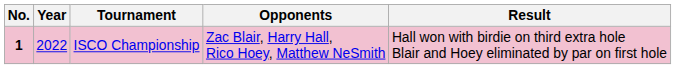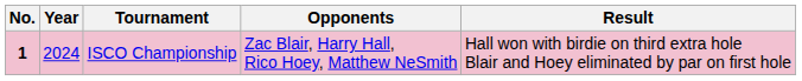 <table class="wikitable" style="font-size:95%;">
 <tr>
 <th>No.</th>
 <th>Year</th>
 <th>Tournament</th>
 <th>Opponents</th>
 <th>Result</th>
 </tr>
 <tr style="background:#F2C1D1;">
 <td align=center><strong>1</strong></td>
-<td><a href='#'>2022</a></td>
+<td><a href='#'>2024</a></td>
 <td><a href='#'>ISCO Championship</a></td>
 <td> <a href='#'>Zac Blair</a>,  <a href='#'>Harry Hall</a>,<br> <a href='#'>Rico Hoey</a>,  <a href='#'>Matthew NeSmith</a></td>
 <td>Hall won with birdie on third extra hole<br>Blair and Hoey eliminated by par on first hole</td>
 </tr>
 </table>
